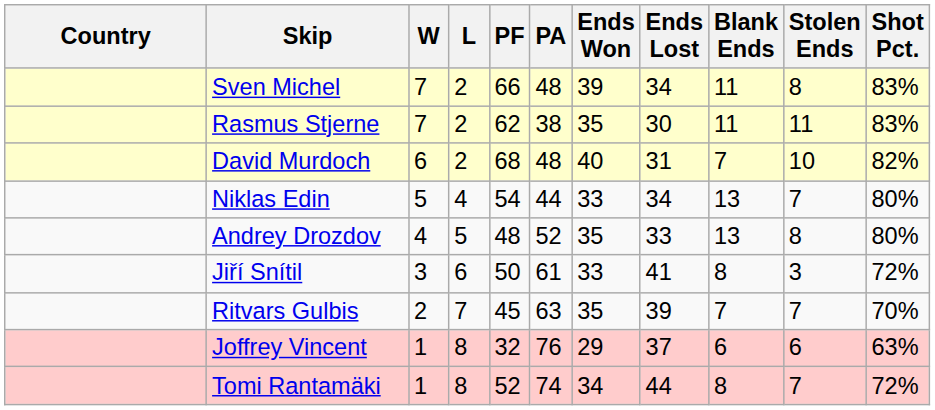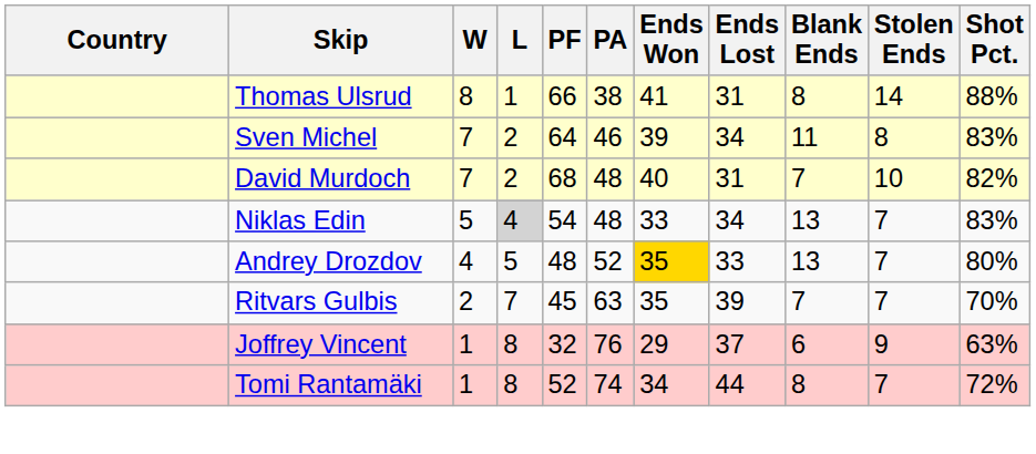 <table class=wikitable>
 <tr>
 <th width=130>Country</th>
 <th width=130>Skip</th>
 <th width=20>W</th>
 <th width=20>L</th>
 <th width=20>PF</th>
 <th width=20>PA</th>
 <th width=20>Ends Won</th>
 <th width=20>Ends Lost</th>
 <th width=20>Blank Ends</th>
 <th width=20>Stolen Ends</th>
 <th width=20>Shot Pct.</th>
 </tr>
 <tr bgcolor=#ffffcc>
 <td></td>
+<td><a href='#'>Thomas Ulsrud</a></td>
+<td>8</td>
+<td>1</td>
+<td>66</td>
+<td>38</td>
+<td>41</td>
+<td>31</td>
+<td>8</td>
+<td>14</td>
+<td>88%</td>
+</tr>
+<tr bgcolor=#ffffcc>
+<td></td>
 <td><a href='#'>Sven Michel</a></td>
 <td>7</td>
 <td>2</td>
-<td>66</td>
-<td>48</td>
+<td>64</td>
+<td>46</td>
 <td>39</td>
 <td>34</td>
 <td>11</td>
 <td>8</td>
 <td>83%</td>
 </tr>
 <tr bgcolor=#ffffcc>
 <td></td>
-<td><a href='#'>Rasmus Stjerne</a></td>
+<td><a href='#'>David Murdoch</a></td>
 <td>7</td>
-<td>2</td>
-<td>62</td>
-<td>38</td>
-<td>35</td>
-<td>30</td>
-<td>11</td>
-<td>11</td>
-<td>83%</td>
-</tr>
-<tr bgcolor=#ffffcc>
-<td></td>
-<td><a href='#'>David Murdoch</a></td>
-<td>6</td>
 <td>2</td>
 <td>68</td>
 <td>48</td>
 <td>40</td>
 <td>31</td>
 <td>7</td>
 <td>10</td>
 <td>82%</td>
 </tr>
 <tr>
 <td></td>
 <td><a href='#'>Niklas Edin</a></td>
 <td>5</td>
-<td>4</td>
+<td style="background: lightgrey;">4</td>
 <td>54</td>
-<td>44</td>
+<td>48</td>
 <td>33</td>
 <td>34</td>
 <td>13</td>
 <td>7</td>
-<td>80%</td>
+<td>83%</td>
 </tr>
 <tr>
 <td></td>
 <td><a href='#'>Andrey Drozdov</a></td>
 <td>4</td>
 <td>5</td>
 <td>48</td>
 <td>52</td>
-<td>35</td>
+<td style="background: gold;">35</td>
 <td>33</td>
 <td>13</td>
-<td>8</td>
+<td>7</td>
 <td>80%</td>
-</tr>
-<tr>
-<td></td>
-<td><a href='#'>Jiří Snítil</a></td>
-<td>3</td>
-<td>6</td>
-<td>50</td>
-<td>61</td>
-<td>33</td>
-<td>41</td>
-<td>8</td>
-<td>3</td>
-<td>72%</td>
 </tr>
 <tr>
 <td></td>
 <td><a href='#'>Ritvars Gulbis</a></td>
 <td>2</td>
 <td>7</td>
 <td>45</td>
 <td>63</td>
 <td>35</td>
 <td>39</td>
 <td>7</td>
 <td>7</td>
 <td>70%</td>
 </tr>
 <tr bgcolor=#ffcccc>
 <td></td>
 <td><a href='#'>Joffrey Vincent</a></td>
 <td>1</td>
 <td>8</td>
 <td>32</td>
 <td>76</td>
 <td>29</td>
 <td>37</td>
 <td>6</td>
-<td>6</td>
+<td>9</td>
 <td>63%</td>
 </tr>
 <tr bgcolor=#ffcccc>
 <td></td>
 <td><a href='#'>Tomi Rantamäki</a></td>
 <td>1</td>
 <td>8</td>
 <td>52</td>
 <td>74</td>
 <td>34</td>
 <td>44</td>
 <td>8</td>
 <td>7</td>
 <td>72%</td>
 </tr>
 </table>
